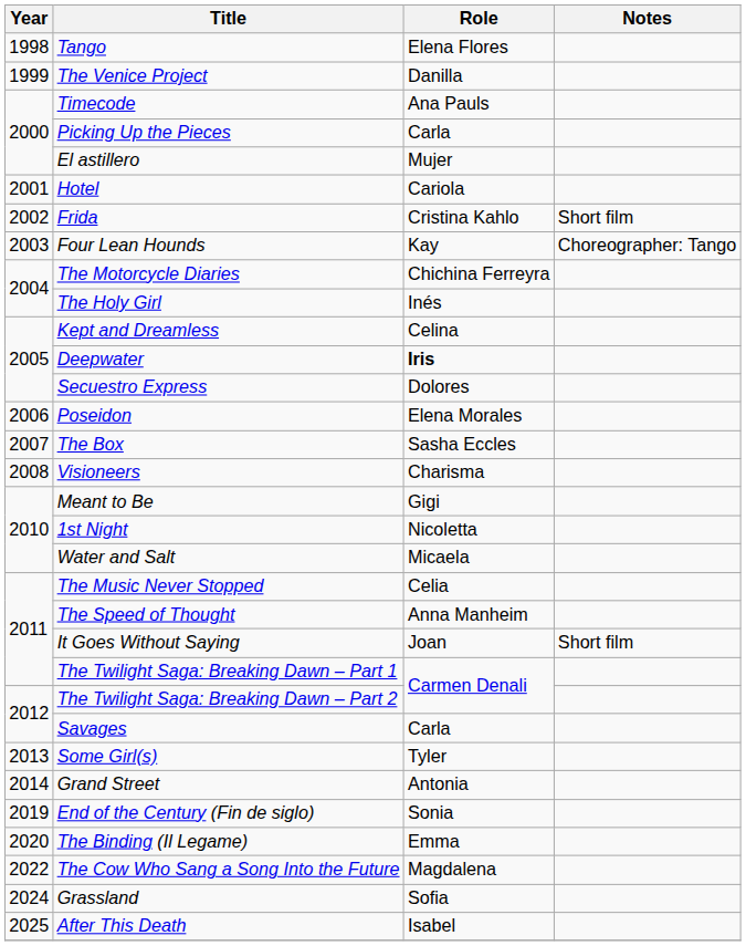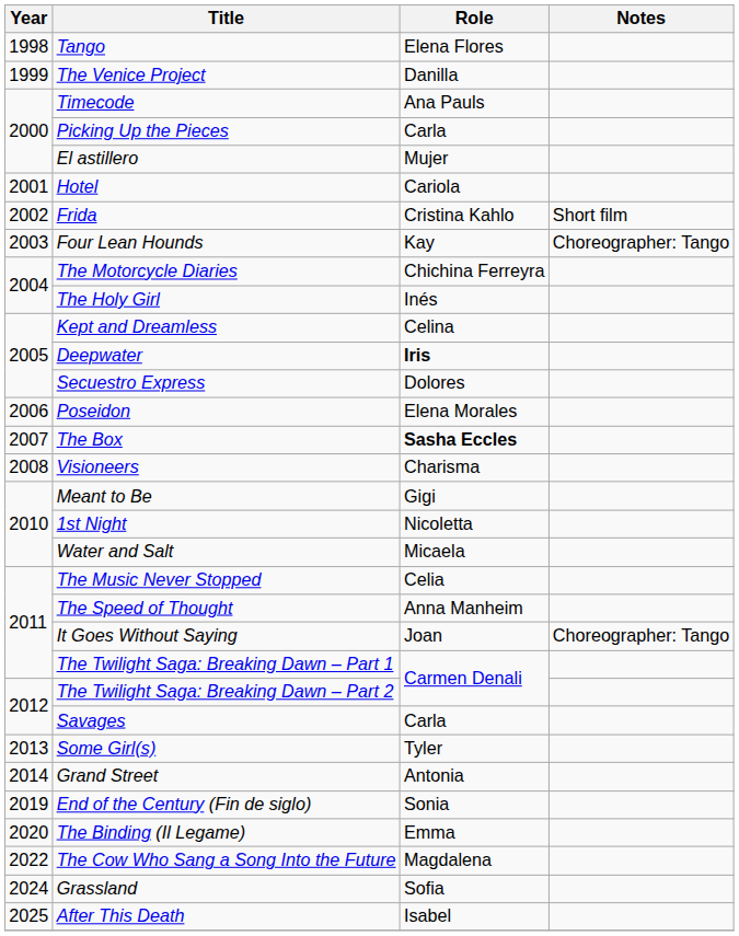 <table class="wikitable sortable">
 <tr>
 <th>Year</th>
 <th>Title</th>
 <th>Role</th>
 <th>Notes</th>
 </tr>
 <tr>
 <td>1998</td>
 <td><em><a href='#'>Tango</a></em></td>
 <td>Elena Flores</td>
 <td></td>
 </tr>
 <tr>
 <td>1999</td>
 <td><em><a href='#'>The Venice Project</a></em></td>
 <td>Danilla</td>
 <td></td>
 </tr>
 <tr>
 <td rowspan="3">2000</td>
 <td><em><a href='#'>Timecode</a></em></td>
 <td>Ana Pauls</td>
 <td></td>
 </tr>
 <tr>
 <td><em><a href='#'>Picking Up the Pieces</a></em></td>
 <td>Carla</td>
 <td></td>
 </tr>
 <tr>
 <td><em>El astillero</em></td>
 <td>Mujer</td>
 <td></td>
 </tr>
 <tr>
 <td>2001</td>
 <td><em><a href='#'>Hotel</a></em></td>
 <td>Cariola</td>
 <td></td>
 </tr>
 <tr>
 <td>2002</td>
 <td><em><a href='#'>Frida</a></em></td>
 <td>Cristina Kahlo</td>
 <td>Short film</td>
 </tr>
 <tr>
 <td>2003</td>
 <td><em>Four Lean Hounds</em></td>
 <td>Kay</td>
 <td>Choreographer: Tango</td>
 </tr>
 <tr>
 <td rowspan="2">2004</td>
 <td><em><a href='#'>The Motorcycle Diaries</a></em></td>
 <td>Chichina Ferreyra</td>
 <td></td>
 </tr>
 <tr>
 <td><em><a href='#'>The Holy Girl</a></em></td>
 <td>Inés</td>
 <td></td>
 </tr>
 <tr>
 <td rowspan="3">2005</td>
 <td><em><a href='#'>Kept and Dreamless</a></em></td>
 <td>Celina</td>
 <td></td>
 </tr>
 <tr>
 <td><em><a href='#'>Deepwater</a></em></td>
 <td><strong>Iris</strong></td>
 <td></td>
 </tr>
 <tr>
 <td><em><a href='#'>Secuestro Express</a></em></td>
 <td>Dolores</td>
 <td></td>
 </tr>
 <tr>
 <td>2006</td>
 <td><em><a href='#'>Poseidon</a></em></td>
 <td>Elena Morales</td>
 <td></td>
 </tr>
 <tr>
 <td>2007</td>
 <td><em><a href='#'>The Box</a></em></td>
-<td>Sasha Eccles</td>
+<td><strong>Sasha Eccles</strong></td>
 <td></td>
 </tr>
 <tr>
 <td>2008</td>
 <td><em><a href='#'>Visioneers</a></em></td>
 <td>Charisma</td>
 <td></td>
 </tr>
 <tr>
 <td rowspan="3">2010</td>
 <td><em>Meant to Be</em></td>
 <td>Gigi</td>
 <td></td>
 </tr>
 <tr>
 <td><em><a href='#'>1st Night</a></em></td>
 <td>Nicoletta</td>
 <td></td>
 </tr>
 <tr>
 <td><em>Water and Salt</em></td>
 <td>Micaela</td>
 <td></td>
 </tr>
 <tr>
 <td rowspan="4">2011</td>
 <td><em><a href='#'>The Music Never Stopped</a></em></td>
 <td>Celia</td>
 <td></td>
 </tr>
 <tr>
 <td><em><a href='#'>The Speed of Thought</a></em></td>
 <td>Anna Manheim</td>
 <td></td>
 </tr>
 <tr>
 <td><em>It Goes Without Saying</em></td>
 <td>Joan</td>
-<td>Short film</td>
+<td>Choreographer: Tango</td>
 </tr>
 <tr>
 <td><em><a href='#'>The Twilight Saga: Breaking Dawn – Part 1</a></em></td>
 <td rowspan="2"><a href='#'>Carmen Denali</a></td>
 <td></td>
 </tr>
 <tr>
 <td rowspan="2">2012</td>
 <td><em><a href='#'>The Twilight Saga: Breaking Dawn – Part 2</a></em></td>
 <td></td>
 </tr>
 <tr>
 <td><em><a href='#'>Savages</a></em></td>
 <td>Carla</td>
 <td></td>
 </tr>
 <tr>
 <td>2013</td>
 <td><em><a href='#'>Some Girl(s)</a></em></td>
 <td>Tyler</td>
 <td></td>
 </tr>
 <tr>
 <td>2014</td>
 <td><em>Grand Street</em></td>
 <td>Antonia</td>
 <td></td>
 </tr>
 <tr>
 <td>2019</td>
 <td><em><a href='#'>End of the Century</a> (Fin de siglo)</em></td>
 <td>Sonia</td>
 <td></td>
 </tr>
 <tr>
 <td>2020</td>
 <td><em><a href='#'>The Binding</a> (Il Legame)</em></td>
 <td>Emma</td>
 <td></td>
 </tr>
 <tr>
 <td>2022</td>
 <td><em><a href='#'>The Cow Who Sang a Song Into the Future</a></em></td>
 <td>Magdalena</td>
 <td></td>
 </tr>
 <tr>
 <td>2024</td>
 <td><em>Grassland</em></td>
 <td>Sofia</td>
 <td></td>
 </tr>
 <tr>
 <td>2025</td>
 <td><em><a href='#'>After This Death</a></em></td>
 <td>Isabel</td>
 <td></td>
 </tr>
 <tr>
 </tr>
 </table>
